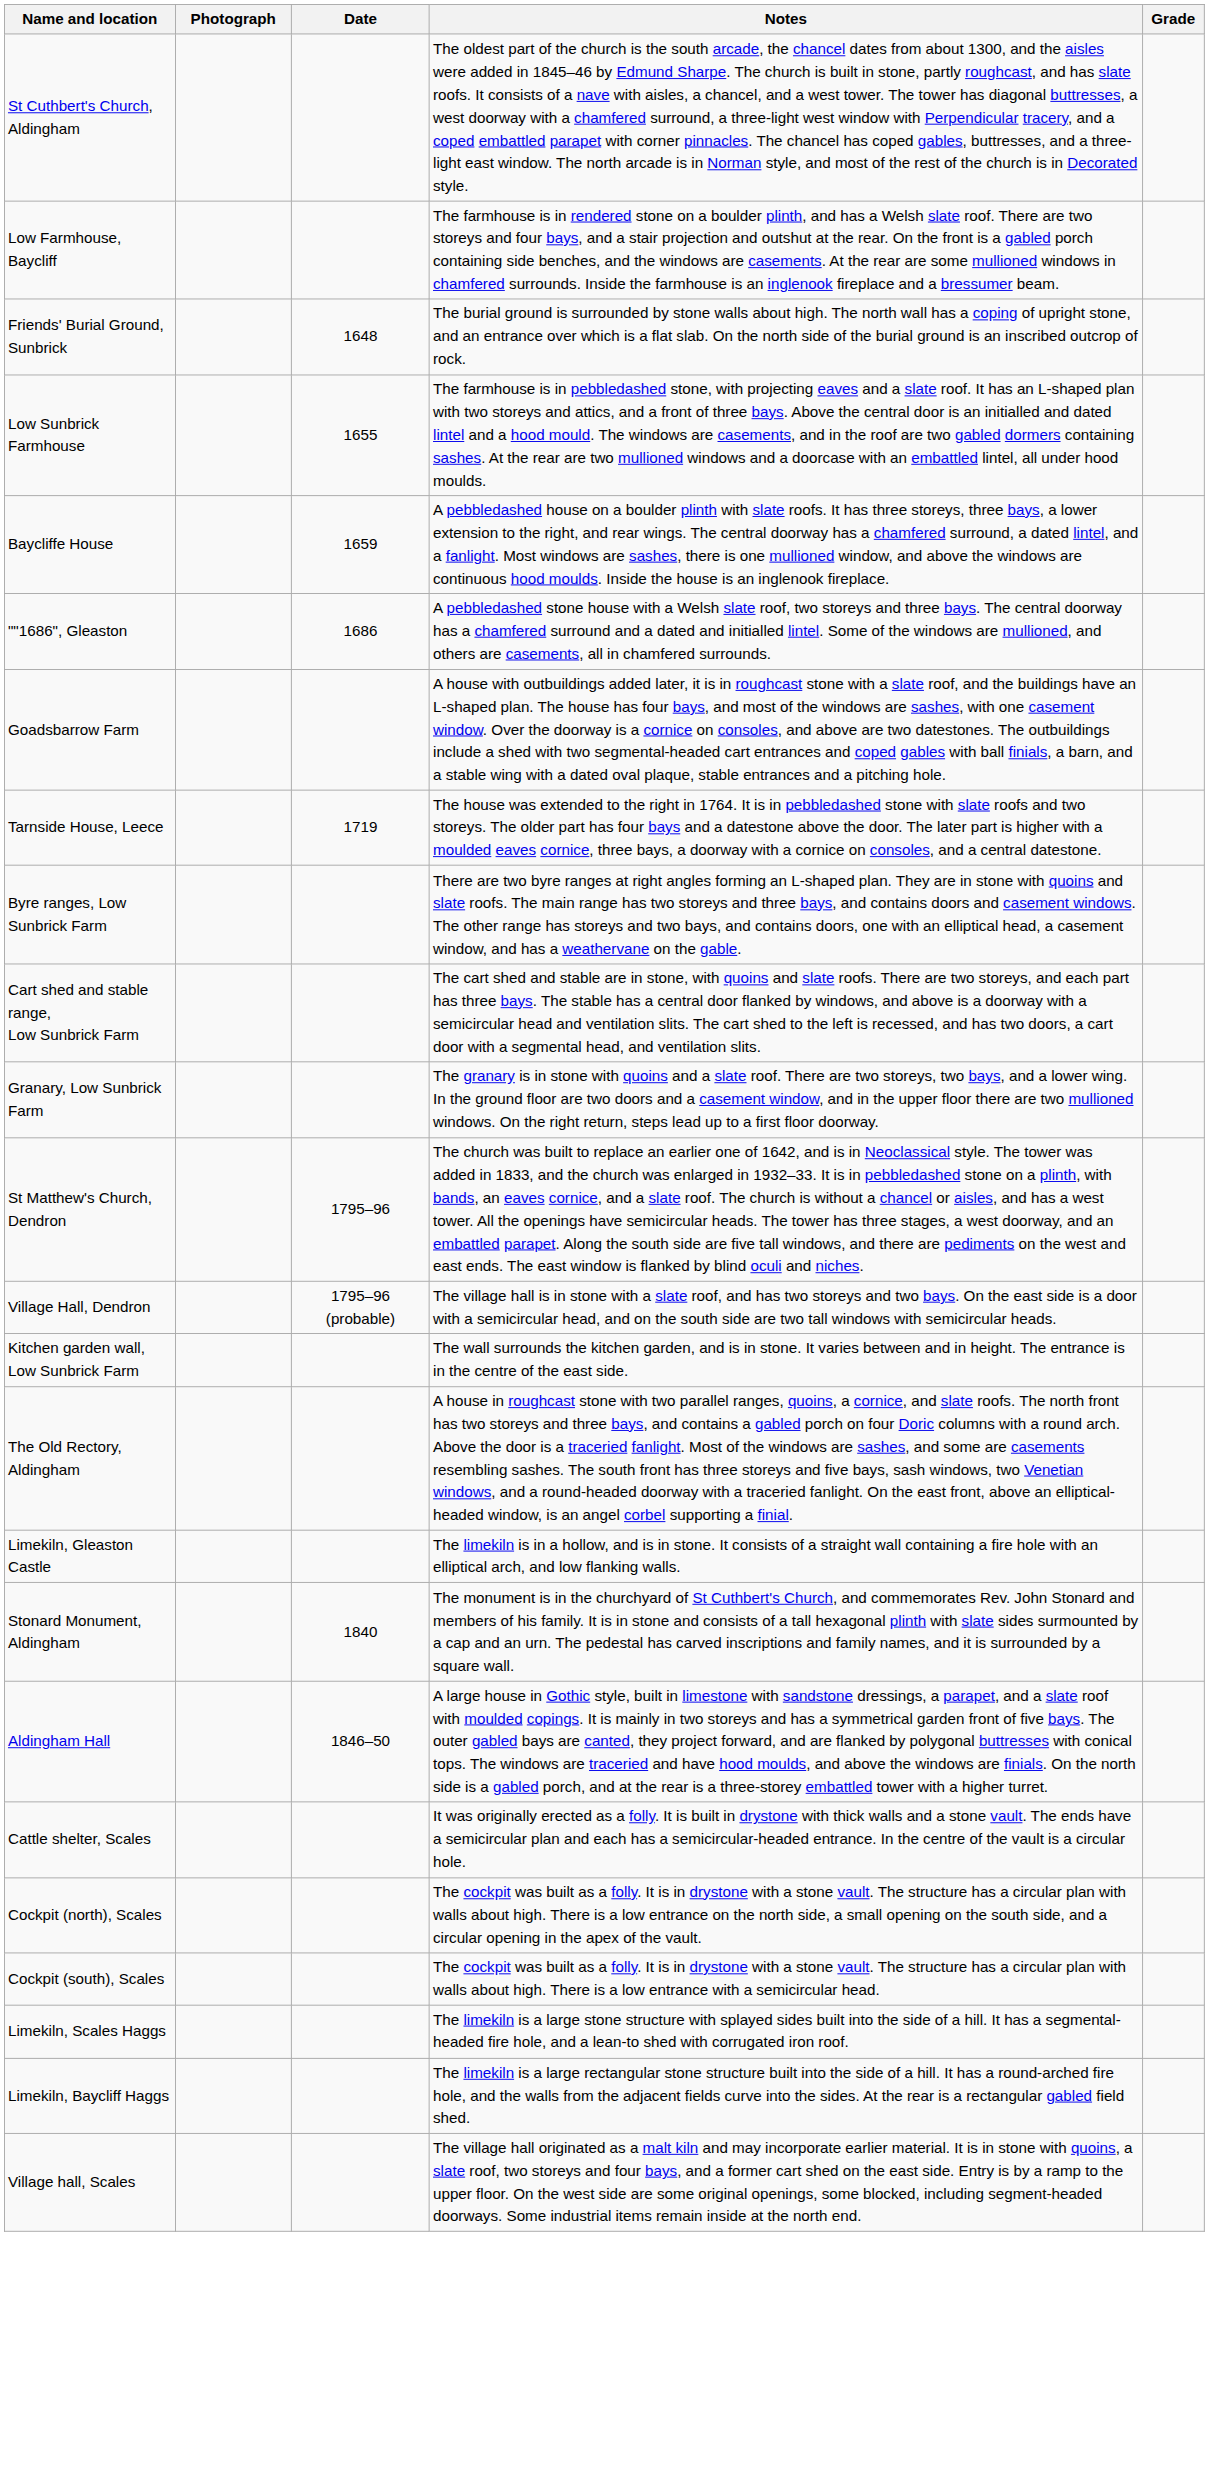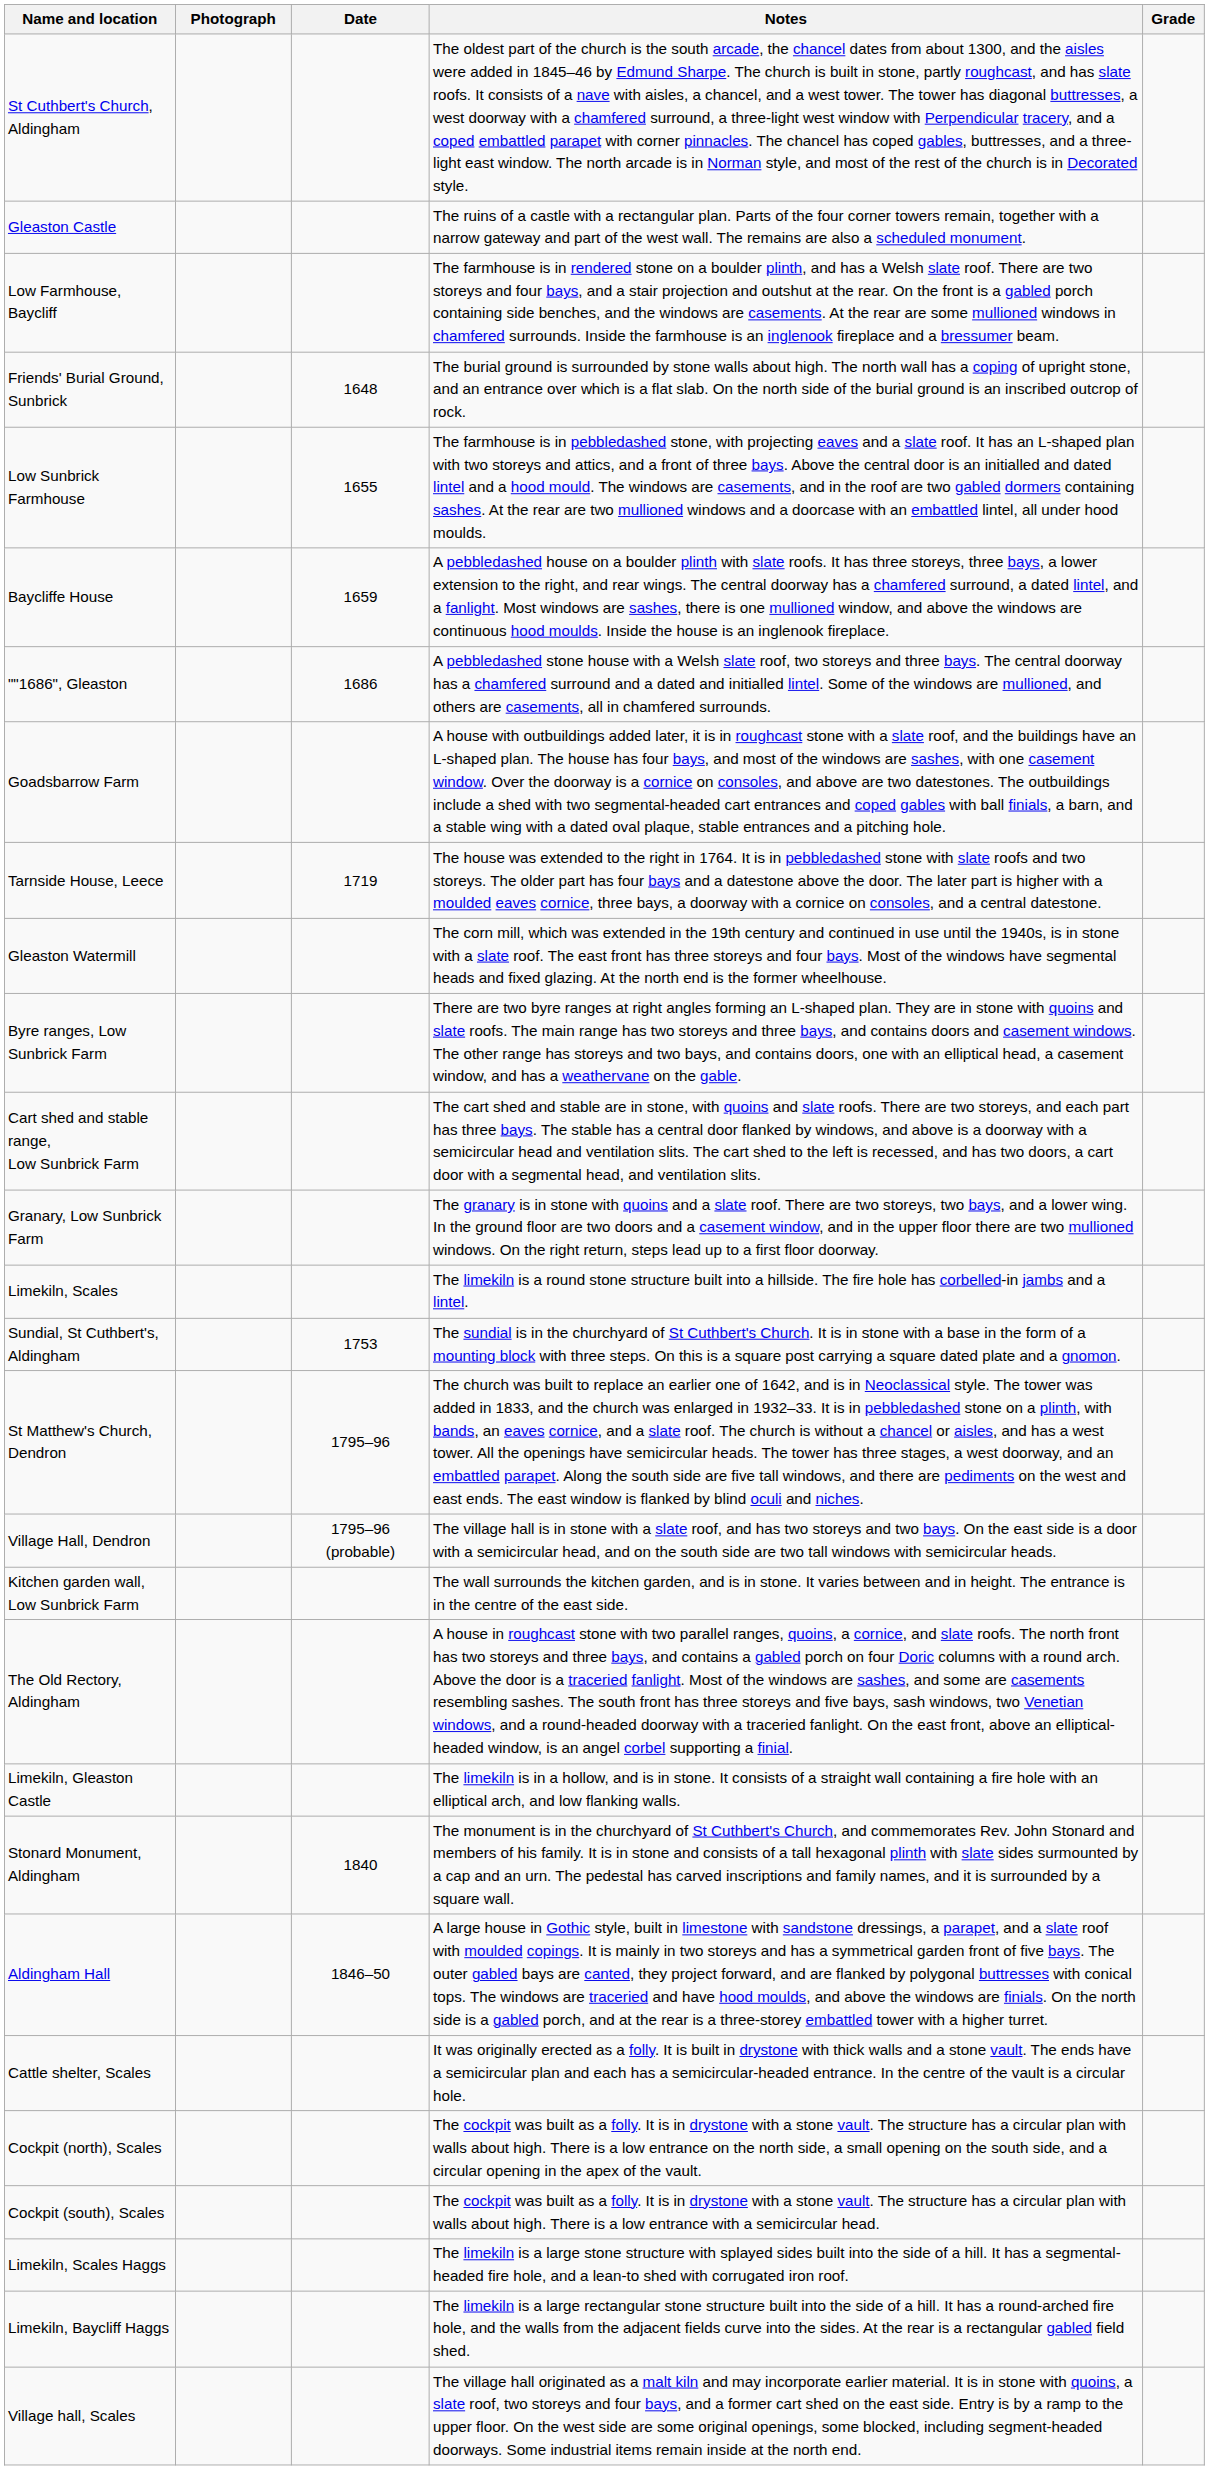 <table class="wikitable sortable plainrowheaders" style="width:100%; border:0; text-align:left; line-height:150%;">
 <tr>
 <th scope="col"  style="width:150px">Name and location</th>
 <th scope="col"  style="width:100px" class="unsortable">Photograph</th>
 <th scope="col"  style="width:120px">Date</th>
 <th scope="col"  style="width:650px" class="unsortable">Notes</th>
 <th scope="col"  style="width:50px">Grade</th>
 </tr>
 <tr>
 <td><a href='#'>St Cuthbert's Church</a>, Aldingham<br><small></small></td>
 <td></td>
 <td align="center"></td>
 <td>The oldest part of the church is the south <a href='#'>arcade</a>, the <a href='#'>chancel</a> dates from about 1300, and the <a href='#'>aisles</a> were added in 1845–46 by <a href='#'>Edmund Sharpe</a>.  The church is built in stone, partly <a href='#'>roughcast</a>, and has <a href='#'>slate</a> roofs.  It consists of a <a href='#'>nave</a> with aisles, a chancel, and a west tower.  The tower has diagonal <a href='#'>buttresses</a>, a west doorway with a <a href='#'>chamfered</a> surround, a three-light west window with <a href='#'>Perpendicular</a> <a href='#'>tracery</a>, and a <a href='#'>coped</a> <a href='#'>embattled</a> <a href='#'>parapet</a> with corner <a href='#'>pinnacles</a>.  The chancel has coped <a href='#'>gables</a>, buttresses, and a three-light east window.  The north arcade is in <a href='#'>Norman</a> style, and most of the rest of the church is in <a href='#'>Decorated</a> style.</td>
+<td align="center" ></td>
+</tr>
+<tr>
+<td><a href='#'>Gleaston Castle</a><br><small></small></td>
+<td></td>
+<td align="center"></td>
+<td>The ruins of a castle with a rectangular plan.  Parts of the four corner towers remain, together with a narrow gateway and part of the west wall.  The remains are also a <a href='#'>scheduled monument</a>.</td>
 <td align="center" ></td>
 </tr>
 <tr>
 <td>Low Farmhouse, Baycliff<br><small></small></td>
 <td></td>
 <td align="center"></td>
 <td>The farmhouse is in <a href='#'>rendered</a> stone on a boulder <a href='#'>plinth</a>, and has a Welsh <a href='#'>slate</a> roof.  There are two storeys and four <a href='#'>bays</a>, and a stair projection and outshut at the rear.  On the front is a <a href='#'>gabled</a> porch containing side benches, and the windows are <a href='#'>casements</a>.  At the rear are some <a href='#'>mullioned</a> windows in <a href='#'>chamfered</a> surrounds.  Inside the farmhouse is an <a href='#'>inglenook</a> fireplace and a <a href='#'>bressumer</a> beam.</td>
 <td align="center" ></td>
 </tr>
 <tr>
 <td>Friends' Burial Ground, Sunbrick<br><small></small></td>
 <td></td>
 <td align="center">1648</td>
 <td>The burial ground is surrounded by stone walls about  high.  The north wall has a <a href='#'>coping</a> of upright stone, and an entrance over which is a flat slab.  On the north side of the burial ground is an inscribed outcrop of rock.</td>
 <td align="center" ></td>
 </tr>
 <tr>
 <td>Low Sunbrick Farmhouse<br><small></small></td>
 <td></td>
 <td align="center">1655</td>
 <td>The farmhouse is in <a href='#'>pebbledashed</a> stone, with projecting <a href='#'>eaves</a> and a <a href='#'>slate</a> roof.  It has an L-shaped plan with two storeys and attics, and a front of three <a href='#'>bays</a>.  Above the central door is an initialled and dated <a href='#'>lintel</a> and a <a href='#'>hood mould</a>.  The windows are <a href='#'>casements</a>, and in the roof are two <a href='#'>gabled</a> <a href='#'>dormers</a> containing <a href='#'>sashes</a>.  At the rear are two <a href='#'>mullioned</a> windows and a doorcase with an <a href='#'>embattled</a> lintel, all under hood moulds.</td>
 <td align="center" ></td>
 </tr>
 <tr>
 <td>Baycliffe House<br><small></small></td>
 <td></td>
 <td align="center">1659</td>
 <td>A <a href='#'>pebbledashed</a> house on a boulder <a href='#'>plinth</a> with <a href='#'>slate</a> roofs.  It has three storeys, three <a href='#'>bays</a>, a lower extension to the right, and rear wings.  The central doorway has a <a href='#'>chamfered</a> surround, a dated <a href='#'>lintel</a>, and a <a href='#'>fanlight</a>.  Most windows are <a href='#'>sashes</a>, there is one <a href='#'>mullioned</a> window, and above the windows are continuous <a href='#'>hood moulds</a>.  Inside the house is an inglenook fireplace.</td>
 <td align="center" ></td>
 </tr>
 <tr>
 <td>""1686", Gleaston<br><small></small></td>
 <td></td>
 <td align="center">1686</td>
 <td>A <a href='#'>pebbledashed</a> stone house with a Welsh <a href='#'>slate</a> roof, two storeys and three <a href='#'>bays</a>.  The central doorway has a <a href='#'>chamfered</a> surround and a dated and initialled <a href='#'>lintel</a>.  Some of the windows are <a href='#'>mullioned</a>, and others are <a href='#'>casements</a>, all in chamfered surrounds.</td>
 <td align="center" ></td>
 </tr>
 <tr>
 <td>Goadsbarrow Farm<br><small></small></td>
 <td></td>
 <td align="center"></td>
 <td>A house with outbuildings added later, it is in <a href='#'>roughcast</a> stone with a <a href='#'>slate</a> roof, and the buildings have an L-shaped plan.  The house has four <a href='#'>bays</a>, and most of the windows are <a href='#'>sashes</a>, with one <a href='#'>casement window</a>.  Over the doorway is a <a href='#'>cornice</a> on <a href='#'>consoles</a>, and above are two datestones.  The outbuildings include a shed with two segmental-headed cart entrances and <a href='#'>coped</a> <a href='#'>gables</a> with ball <a href='#'>finials</a>, a barn, and a stable wing with a dated oval plaque, stable entrances and a pitching hole.</td>
 <td align="center" ></td>
 </tr>
 <tr>
 <td>Tarnside House, Leece<br><small></small></td>
 <td></td>
 <td align="center">1719</td>
 <td>The house was extended to the right in 1764.  It is in <a href='#'>pebbledashed</a> stone with <a href='#'>slate</a> roofs and two storeys.  The older part has four <a href='#'>bays</a> and a datestone above the door.  The later part is higher with a <a href='#'>moulded</a> <a href='#'>eaves</a> <a href='#'>cornice</a>, three bays, a doorway with a cornice on <a href='#'>consoles</a>, and a central datestone.</td>
 <td align="center" ></td>
 </tr>
 <tr>
+<td>Gleaston Watermill<br><small></small></td>
+<td></td>
+<td align="center"></td>
+<td>The corn mill, which was extended in the 19th century and continued in use until the 1940s, is in stone with a <a href='#'>slate</a> roof.  The east front has three storeys and four <a href='#'>bays</a>.  Most of the windows have segmental heads and fixed glazing.  At the north end is the former wheelhouse.</td>
+<td align="center" ></td>
+</tr>
+<tr>
 <td>Byre ranges, Low Sunbrick Farm<br><small></small></td>
 <td></td>
 <td align="center"></td>
 <td>There are two byre ranges at right angles forming an L-shaped plan.  They are in stone with <a href='#'>quoins</a> and <a href='#'>slate</a> roofs.  The main range has two storeys and three <a href='#'>bays</a>, and contains doors and <a href='#'>casement windows</a>.  The other range has  storeys and two bays, and contains doors, one with an elliptical head, a casement window, and has a <a href='#'>weathervane</a> on the <a href='#'>gable</a>.</td>
 <td align="center" ></td>
 </tr>
 <tr>
 <td>Cart shed and stable range,<br>Low Sunbrick Farm<br><small></small></td>
 <td></td>
 <td align="center"></td>
 <td>The cart shed and stable are in stone, with <a href='#'>quoins</a> and <a href='#'>slate</a> roofs.  There are two storeys, and each part has three <a href='#'>bays</a>.  The stable has a central door flanked by windows, and above is a doorway with a semicircular head and ventilation slits.  The cart shed to the left is recessed, and has two doors, a cart door with a segmental head, and ventilation slits.</td>
 <td align="center" ></td>
 </tr>
 <tr>
 <td>Granary, Low Sunbrick Farm<br><small></small></td>
 <td></td>
 <td align="center"></td>
 <td>The <a href='#'>granary</a> is in stone with <a href='#'>quoins</a> and a <a href='#'>slate</a> roof.  There are two storeys, two <a href='#'>bays</a>, and a lower wing.  In the ground floor are two doors and a <a href='#'>casement window</a>, and in the upper floor there are two <a href='#'>mullioned</a> windows.  On the right return, steps lead up to a first floor doorway.</td>
+<td align="center" ></td>
+</tr>
+<tr>
+<td>Limekiln, Scales<br><small></small></td>
+<td></td>
+<td align="center"></td>
+<td>The <a href='#'>limekiln</a> is a round stone structure built into a hillside.  The fire hole has <a href='#'>corbelled</a>-in <a href='#'>jambs</a> and a <a href='#'>lintel</a>.</td>
+<td align="center" ></td>
+</tr>
+<tr>
+<td>Sundial, St Cuthbert's, Aldingham<br><small></small></td>
+<td></td>
+<td align="center">1753</td>
+<td>The <a href='#'>sundial</a> is in the churchyard of <a href='#'>St Cuthbert's Church</a>.  It is in stone with a base in the form of a <a href='#'>mounting block</a> with three steps.  On this is a square post carrying a square dated plate and a <a href='#'>gnomon</a>.</td>
 <td align="center" ></td>
 </tr>
 <tr>
 <td>St Matthew's Church, Dendron<br><small></small></td>
 <td></td>
 <td align="center">1795–96</td>
 <td>The church was built to replace an earlier one of 1642, and is in <a href='#'>Neoclassical</a> style.  The tower was added in 1833, and the church was enlarged in 1932–33.  It is in <a href='#'>pebbledashed</a> stone on a <a href='#'>plinth</a>, with <a href='#'>bands</a>, an <a href='#'>eaves</a> <a href='#'>cornice</a>, and a <a href='#'>slate</a> roof.  The church is without a <a href='#'>chancel</a> or <a href='#'>aisles</a>, and has a west tower.  All the openings have semicircular heads.  The tower has three stages, a west doorway, and an <a href='#'>embattled</a> <a href='#'>parapet</a>.  Along the south side are five tall windows, and there are <a href='#'>pediments</a> on the west and east ends.  The east window is flanked by blind <a href='#'>oculi</a> and <a href='#'>niches</a>.</td>
 <td align="center" ></td>
 </tr>
 <tr>
 <td>Village Hall, Dendron<br><small></small></td>
 <td></td>
 <td align="center">1795–96 (probable)</td>
 <td>The village hall is in stone with a <a href='#'>slate</a> roof, and has two storeys and two <a href='#'>bays</a>.  On the east side is a door with a semicircular head, and on the south side are two tall windows with semicircular heads.</td>
 <td align="center" ></td>
 </tr>
 <tr>
 <td>Kitchen garden wall,<br>Low Sunbrick Farm<br><small></small></td>
 <td></td>
 <td align="center"></td>
 <td>The wall surrounds the kitchen garden, and is in stone.  It varies between  and  in height.  The entrance is in the centre of the east side.</td>
 <td align="center" ></td>
 </tr>
 <tr>
 <td>The Old Rectory, Aldingham<br><small></small></td>
 <td></td>
 <td align="center"></td>
 <td>A house in <a href='#'>roughcast</a> stone with two parallel ranges, <a href='#'>quoins</a>, a <a href='#'>cornice</a>, and <a href='#'>slate</a> roofs.  The north front has two storeys and three <a href='#'>bays</a>, and contains a <a href='#'>gabled</a> porch on four <a href='#'>Doric</a> columns with a round arch.  Above the door is a <a href='#'>traceried</a> <a href='#'>fanlight</a>.  Most of the windows are <a href='#'>sashes</a>, and some are <a href='#'>casements</a> resembling sashes.  The south front has three storeys and five bays, sash windows, two <a href='#'>Venetian windows</a>, and a round-headed doorway with a traceried fanlight.  On the east front, above an elliptical-headed window, is an angel <a href='#'>corbel</a> supporting a <a href='#'>finial</a>.</td>
 <td align="center" ></td>
 </tr>
 <tr>
 <td>Limekiln, Gleaston Castle<br><small></small></td>
 <td></td>
 <td align="center"></td>
 <td>The <a href='#'>limekiln</a> is in a hollow, and is in stone.  It consists of a straight wall containing a fire hole with an elliptical arch, and low flanking walls.</td>
 <td align="center" ></td>
 </tr>
 <tr>
 <td>Stonard Monument, Aldingham<br><small></small></td>
 <td></td>
 <td align="center">1840</td>
 <td>The monument is in the churchyard of <a href='#'>St Cuthbert's Church</a>, and commemorates Rev. John Stonard and members of his family.  It is in stone and consists of a tall hexagonal <a href='#'>plinth</a> with <a href='#'>slate</a> sides surmounted by a cap and an urn.  The pedestal has carved inscriptions and family names, and it is surrounded by a square wall.</td>
 <td align="center" ></td>
 </tr>
 <tr>
 <td><a href='#'>Aldingham Hall</a><br><small></small></td>
 <td></td>
 <td align="center">1846–50</td>
 <td>A large house in <a href='#'>Gothic</a> style, built in <a href='#'>limestone</a> with <a href='#'>sandstone</a> dressings, a <a href='#'>parapet</a>, and a <a href='#'>slate</a> roof with <a href='#'>moulded</a> <a href='#'>copings</a>.  It is mainly in two storeys and has a symmetrical garden front of five <a href='#'>bays</a>.  The outer <a href='#'>gabled</a> bays are <a href='#'>canted</a>, they project forward, and are flanked by polygonal <a href='#'>buttresses</a> with conical tops.  The windows are <a href='#'>traceried</a> and have <a href='#'>hood moulds</a>, and above the windows are <a href='#'>finials</a>.  On the north side is a <a href='#'>gabled</a> porch, and at the rear is a three-storey <a href='#'>embattled</a> tower with a higher turret.</td>
 <td align="center" ></td>
 </tr>
 <tr>
 <td>Cattle shelter, Scales<br><small></small></td>
 <td></td>
 <td align="center"></td>
 <td>It was originally erected as a <a href='#'>folly</a>.  It is built in <a href='#'>drystone</a> with thick walls and a stone <a href='#'>vault</a>.  The ends have a semicircular plan and each has a semicircular-headed entrance.  In the centre of the vault is a circular hole.</td>
 <td align="center" ></td>
 </tr>
 <tr>
 <td>Cockpit (north), Scales<br><small></small></td>
 <td></td>
 <td align="center"></td>
 <td>The <a href='#'>cockpit</a> was built as a <a href='#'>folly</a>.  It is in <a href='#'>drystone</a> with a stone <a href='#'>vault</a>.  The structure has a circular plan with walls about  high.  There is a low entrance on the north side, a small opening on the south side, and a circular opening in the apex of the vault.</td>
 <td align="center" ></td>
 </tr>
 <tr>
 <td>Cockpit (south), Scales<br><small></small></td>
 <td></td>
 <td align="center"></td>
 <td>The <a href='#'>cockpit</a> was built as a <a href='#'>folly</a>.  It is in <a href='#'>drystone</a> with a stone <a href='#'>vault</a>.  The structure has a circular plan with walls about  high.  There is a low entrance with a semicircular head.</td>
 <td align="center" ></td>
 </tr>
 <tr>
 <td>Limekiln, Scales Haggs<br><small></small></td>
 <td></td>
 <td align="center"></td>
 <td>The <a href='#'>limekiln</a> is a large stone structure with splayed sides built into the side of a hill.  It has a segmental-headed fire hole, and a lean-to shed with corrugated iron roof.</td>
 <td align="center" ></td>
 </tr>
 <tr>
 <td>Limekiln, Baycliff Haggs<br><small></small></td>
 <td></td>
 <td align="center"></td>
 <td>The <a href='#'>limekiln</a> is a large rectangular stone structure built into the side of a hill. It has a round-arched fire hole, and the walls from the adjacent fields curve into the sides.  At the rear is a rectangular <a href='#'>gabled</a> field shed.</td>
 <td align="center" ></td>
 </tr>
 <tr>
 <td>Village hall, Scales<br><small></small></td>
 <td></td>
 <td align="center"></td>
 <td>The village hall originated as a <a href='#'>malt kiln</a> and may incorporate earlier material.  It is in stone with <a href='#'>quoins</a>, a <a href='#'>slate</a> roof, two storeys and four <a href='#'>bays</a>, and a former cart shed on the east side.  Entry is by a ramp to the upper floor.  On the west side are some original openings, some blocked, including segment-headed doorways.  Some industrial items remain inside at the north end.</td>
 <td align="center" ></td>
 </tr>
 <tr>
 </tr>
 </table>
